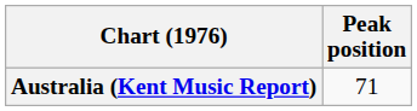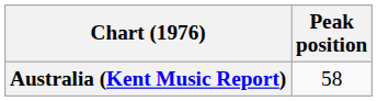 <table class="wikitable plainrowheaders">
 <tr>
 <th>Chart (1976)</th>
 <th>Peak<br>position</th>
 </tr>
 <tr>
 <th scope="row">Australia (<a href='#'>Kent Music Report</a>)</th>
-<td align="center">71</td>
+<td align="center">58</td>
 </tr>
 </table>
